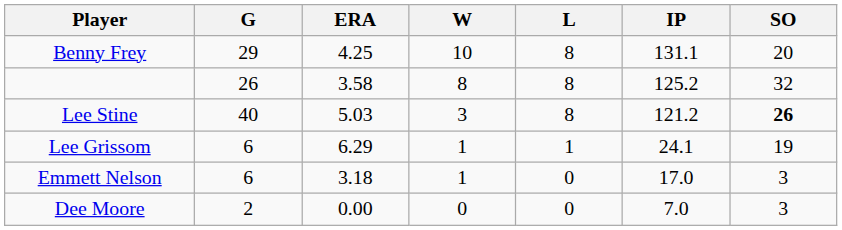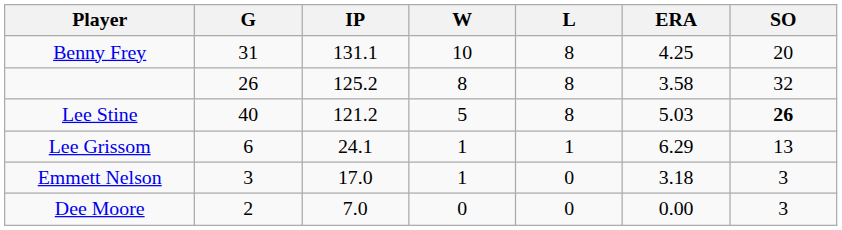 <table class="wikitable sortable">
 <tr>
 <th bgcolor="#DDDDFF" width="16%">Player</th>
 <th bgcolor="#DDDDFF" width="9%">G</th>
-<th bgcolor="#DDDDFF" width="9%">ERA</th>
+<th bgcolor="#DDDDFF" width="9%">IP</th>
 <th bgcolor="#DDDDFF" width="9%">W</th>
 <th bgcolor="#DDDDFF" width="9%">L</th>
-<th bgcolor="#DDDDFF" width="9%">IP</th>
+<th bgcolor="#DDDDFF" width="9%">ERA</th>
 <th bgcolor="#DDDDFF" width="9%">SO</th>
 </tr>
 <tr align="center">
 <td><a href='#'>Benny Frey</a></td>
-<td>29</td>
-<td>4.25</td>
+<td>31</td>
+<td>131.1</td>
 <td>10</td>
 <td>8</td>
-<td>131.1</td>
+<td>4.25</td>
 <td>20</td>
 </tr>
 <tr align="center">
 <td></td>
 <td>26</td>
-<td>3.58</td>
+<td>125.2</td>
 <td>8</td>
 <td>8</td>
-<td>125.2</td>
+<td>3.58</td>
 <td>32</td>
 </tr>
 <tr align="center">
 <td><a href='#'>Lee Stine</a></td>
 <td>40</td>
+<td>121.2</td>
+<td>5</td>
+<td>8</td>
 <td>5.03</td>
-<td>3</td>
-<td>8</td>
-<td>121.2</td>
 <td><strong>26</strong></td>
 </tr>
 <tr align="center">
 <td><a href='#'>Lee Grissom</a></td>
 <td>6</td>
-<td>6.29</td>
+<td>24.1</td>
 <td>1</td>
 <td>1</td>
-<td>24.1</td>
-<td>19</td>
+<td>6.29</td>
+<td>13</td>
 </tr>
 <tr align="center">
 <td><a href='#'>Emmett Nelson</a></td>
-<td>6</td>
-<td>3.18</td>
+<td>3</td>
+<td>17.0</td>
 <td>1</td>
 <td>0</td>
-<td>17.0</td>
+<td>3.18</td>
 <td>3</td>
 </tr>
 <tr align="center">
 <td><a href='#'>Dee Moore</a></td>
 <td>2</td>
-<td>0.00</td>
+<td>7.0</td>
 <td>0</td>
 <td>0</td>
-<td>7.0</td>
+<td>0.00</td>
 <td>3</td>
 </tr>
 </table>
